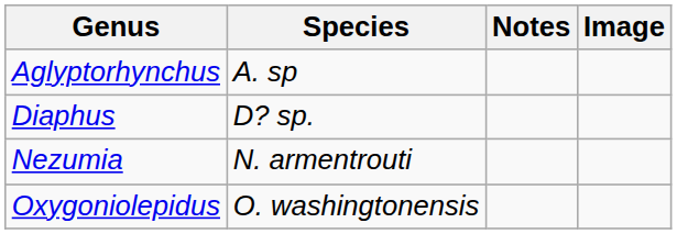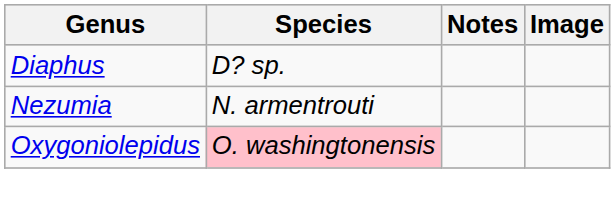 <table class="wikitable">
 <tr>
 <th>Genus</th>
 <th>Species</th>
 <th>Notes</th>
 <th>Image</th>
-</tr>
-<tr>
-<td><em><a href='#'>Aglyptorhynchus</a></em></td>
-<td><em>A. sp</em></td>
-<td></td>
-<td></td>
 </tr>
 <tr>
 <td><em><a href='#'>Diaphus</a></em></td>
 <td><em>D? sp.</em></td>
 <td></td>
 <td></td>
 </tr>
 <tr>
 <td><em><a href='#'>Nezumia</a></em></td>
 <td><em>N. armentrouti</em></td>
 <td></td>
 <td></td>
 </tr>
 <tr>
 <td><em><a href='#'>Oxygoniolepidus</a></em></td>
-<td><em>O. washingtonensis</em></td>
+<td style="background: pink;"><em>O. washingtonensis</em></td>
 <td></td>
 <td></td>
 </tr>
 </table>
